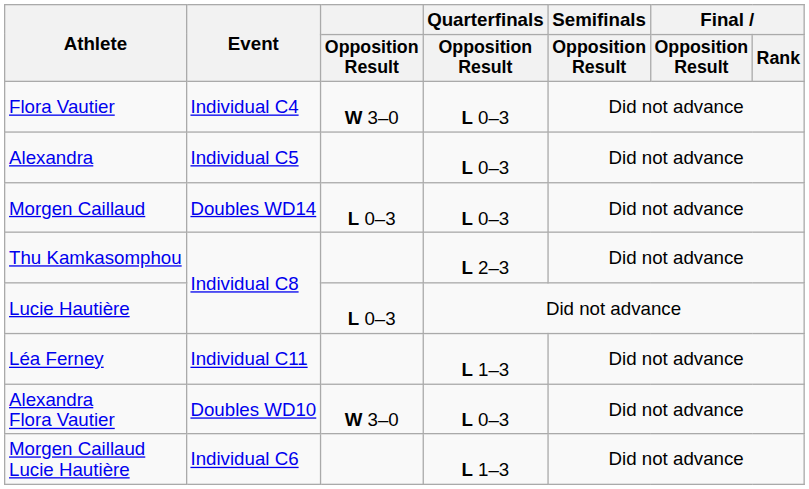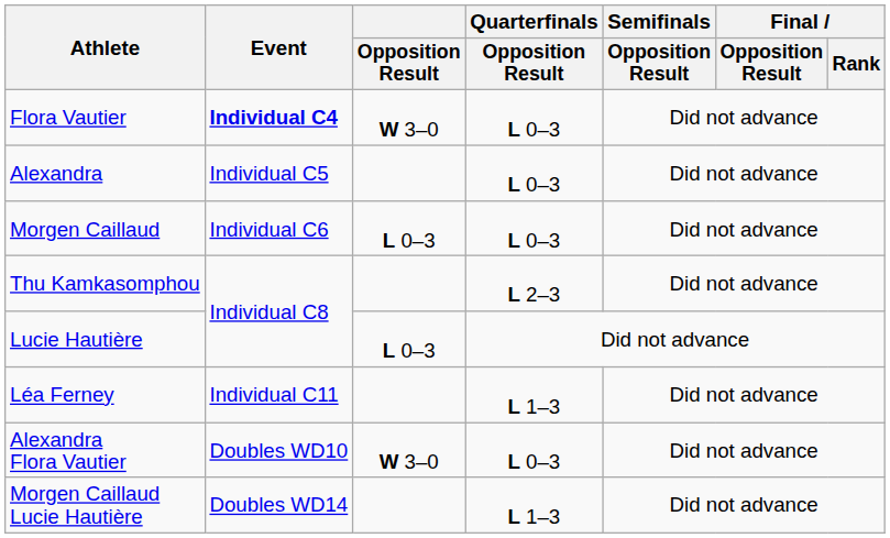 <table class=wikitable style=font-size:90%;text-align:center>
 <tr>
 <th rowspan="2">Athlete</th>
 <th rowspan="2">Event</th>
 <th></th>
 <th>Quarterfinals</th>
 <th>Semifinals</th>
 <th colspan="2">Final / </th>
 </tr>
 <tr style=font-size:95%>
 <th>Opposition<br>Result</th>
 <th>Opposition<br>Result</th>
 <th>Opposition<br>Result</th>
 <th>Opposition<br>Result</th>
 <th>Rank</th>
 </tr>
 <tr align=center>
 <td align=left><a href='#'>Flora Vautier</a></td>
-<td align=left><a href='#'>Individual C4</a></td>
+<td align=left><strong><a href='#'>Individual C4</a></strong></td>
 <td><br><strong>W</strong> 3–0</td>
 <td><br><strong>L</strong> 0–3</td>
 <td colspan=3>Did not advance</td>
 </tr>
 <tr align=center>
 <td align=left><a href='#'>Alexandra </a></td>
 <td align=left><a href='#'>Individual C5</a></td>
 <td></td>
 <td><br><strong>L</strong> 0–3</td>
 <td colspan=3>Did not advance</td>
 </tr>
 <tr align=center>
 <td align=left><a href='#'>Morgen Caillaud</a></td>
-<td align=left><a href='#'>Doubles WD14</a></td>
+<td align=left><a href='#'>Individual C6</a></td>
 <td><br><strong>L</strong> 0–3</td>
 <td><br><strong>L</strong> 0–3</td>
 <td colspan=3>Did not advance</td>
 </tr>
 <tr align=center>
 <td align=left><a href='#'>Thu Kamkasomphou</a></td>
 <td align=left rowspan=2><a href='#'>Individual C8</a></td>
 <td></td>
 <td><br><strong>L</strong> 2–3</td>
 <td colspan=3>Did not advance</td>
 </tr>
 <tr align=center>
 <td align=left><a href='#'>Lucie Hautière</a></td>
 <td><br><strong>L</strong> 0–3</td>
 <td colspan=4>Did not advance</td>
 </tr>
 <tr align=center>
 <td align=left><a href='#'>Léa Ferney</a></td>
 <td align=left><a href='#'>Individual C11</a></td>
 <td></td>
 <td><br><strong>L</strong> 1–3</td>
 <td colspan=3>Did not advance</td>
 </tr>
 <tr align=center>
 <td align=left><a href='#'>Alexandra </a><br><a href='#'>Flora Vautier</a></td>
 <td align=left><a href='#'>Doubles WD10</a></td>
 <td><br><strong>W</strong> 3–0</td>
 <td><br><strong>L</strong> 0–3</td>
 <td colspan=3>Did not advance</td>
 </tr>
 <tr align=center>
 <td align=left><a href='#'>Morgen Caillaud</a><br><a href='#'>Lucie Hautière</a></td>
-<td align=left><a href='#'>Individual C6</a></td>
+<td align=left><a href='#'>Doubles WD14</a></td>
 <td></td>
 <td><br><strong>L</strong> 1–3</td>
 <td colspan=3>Did not advance</td>
 </tr>
 </table>
